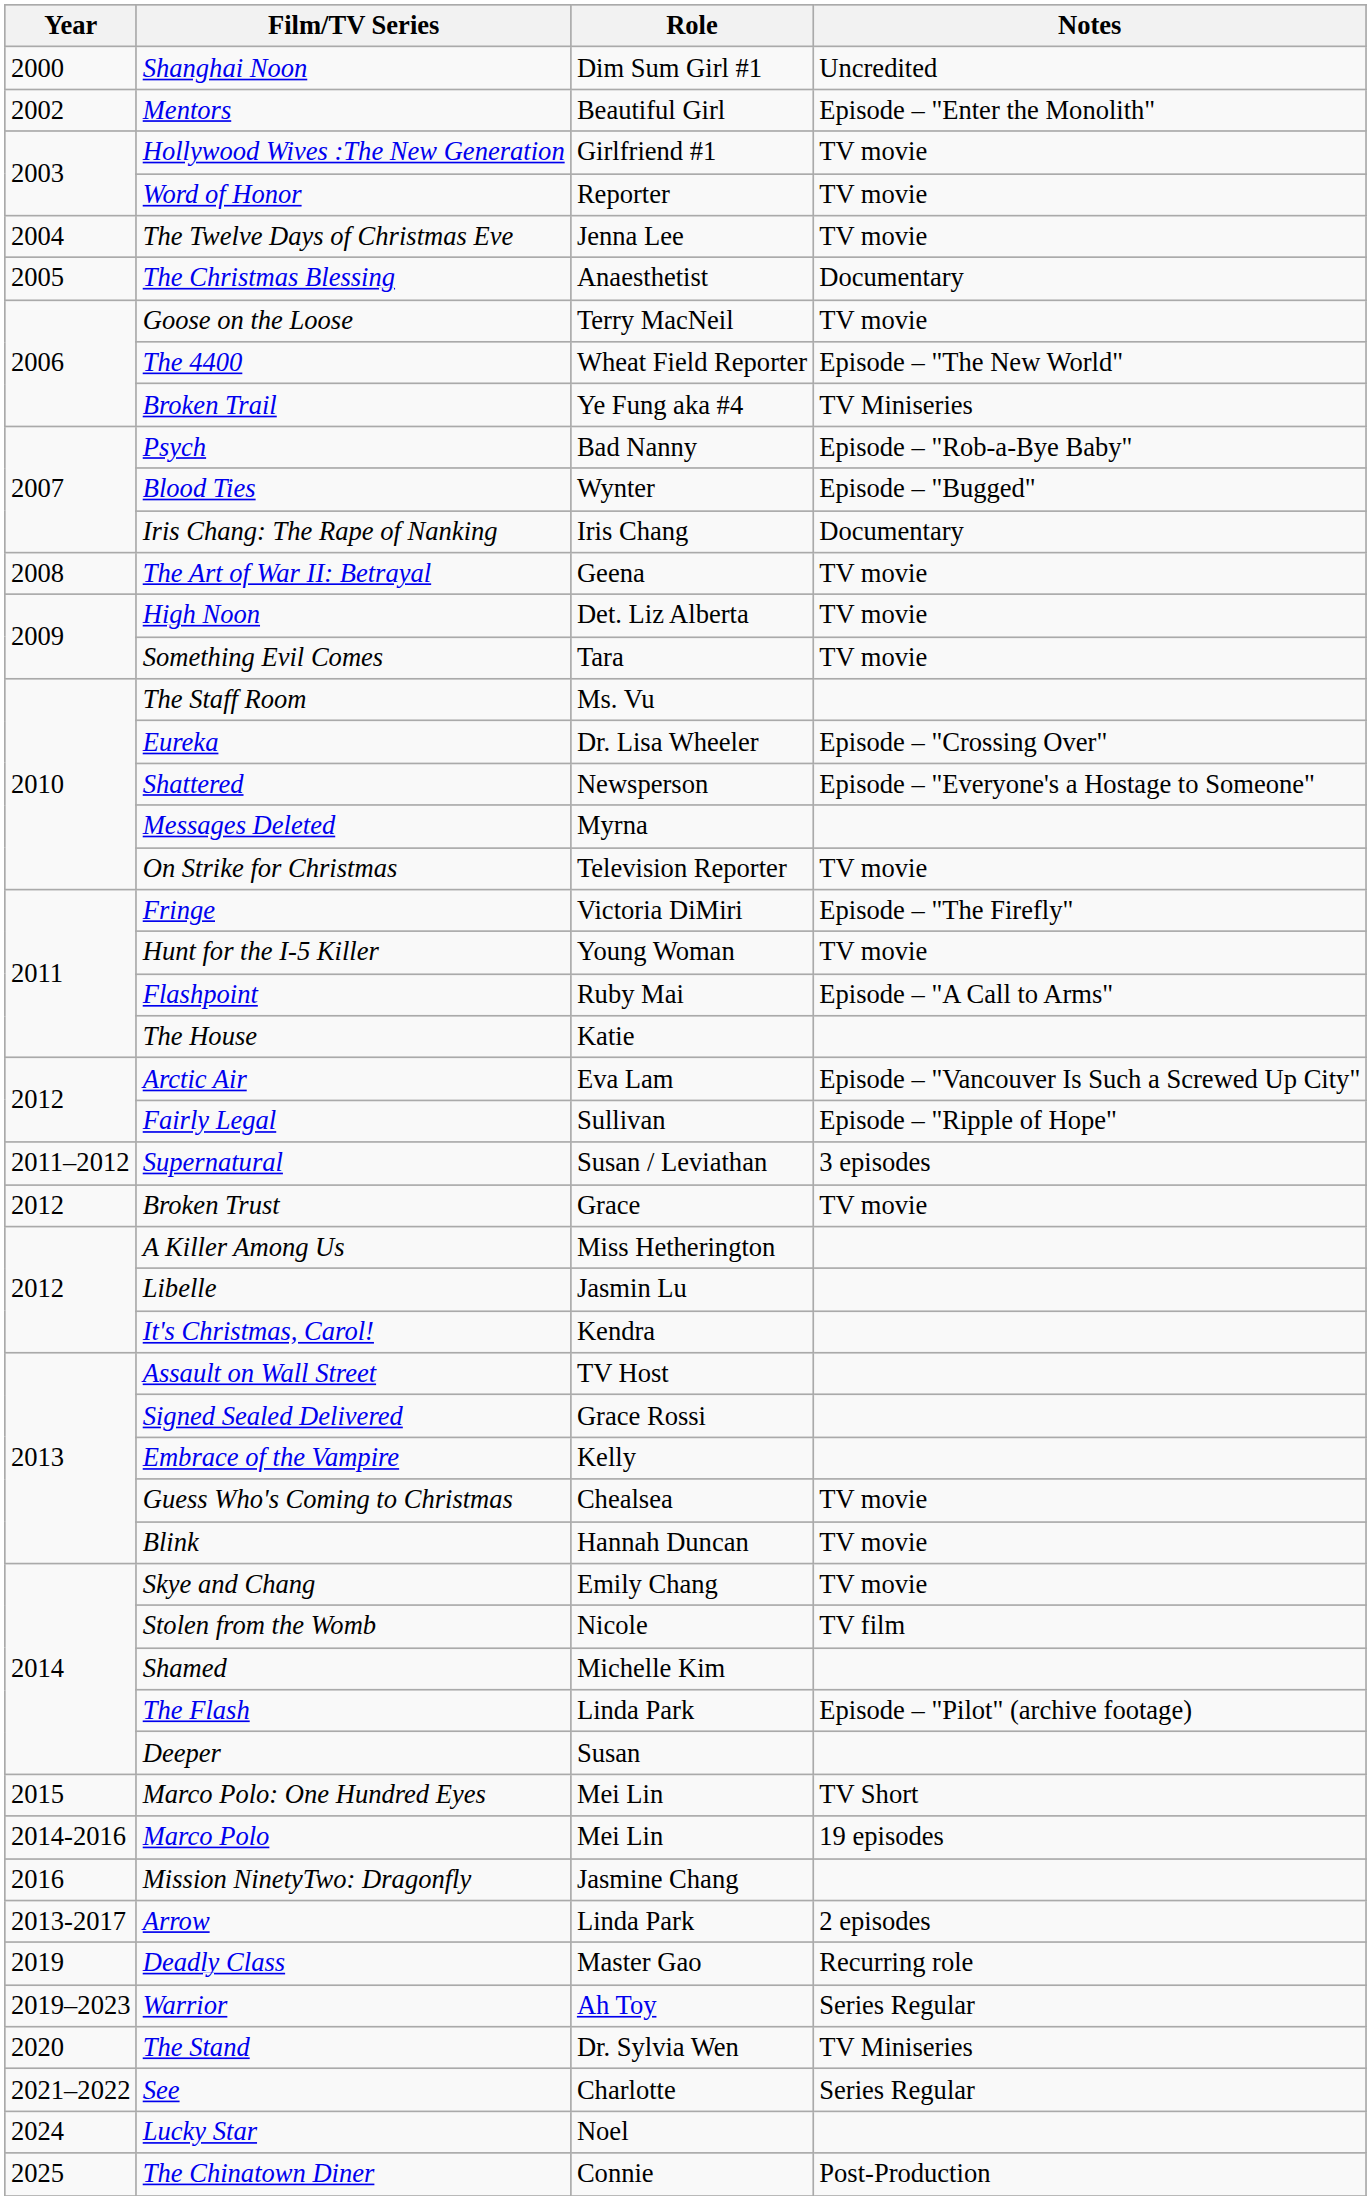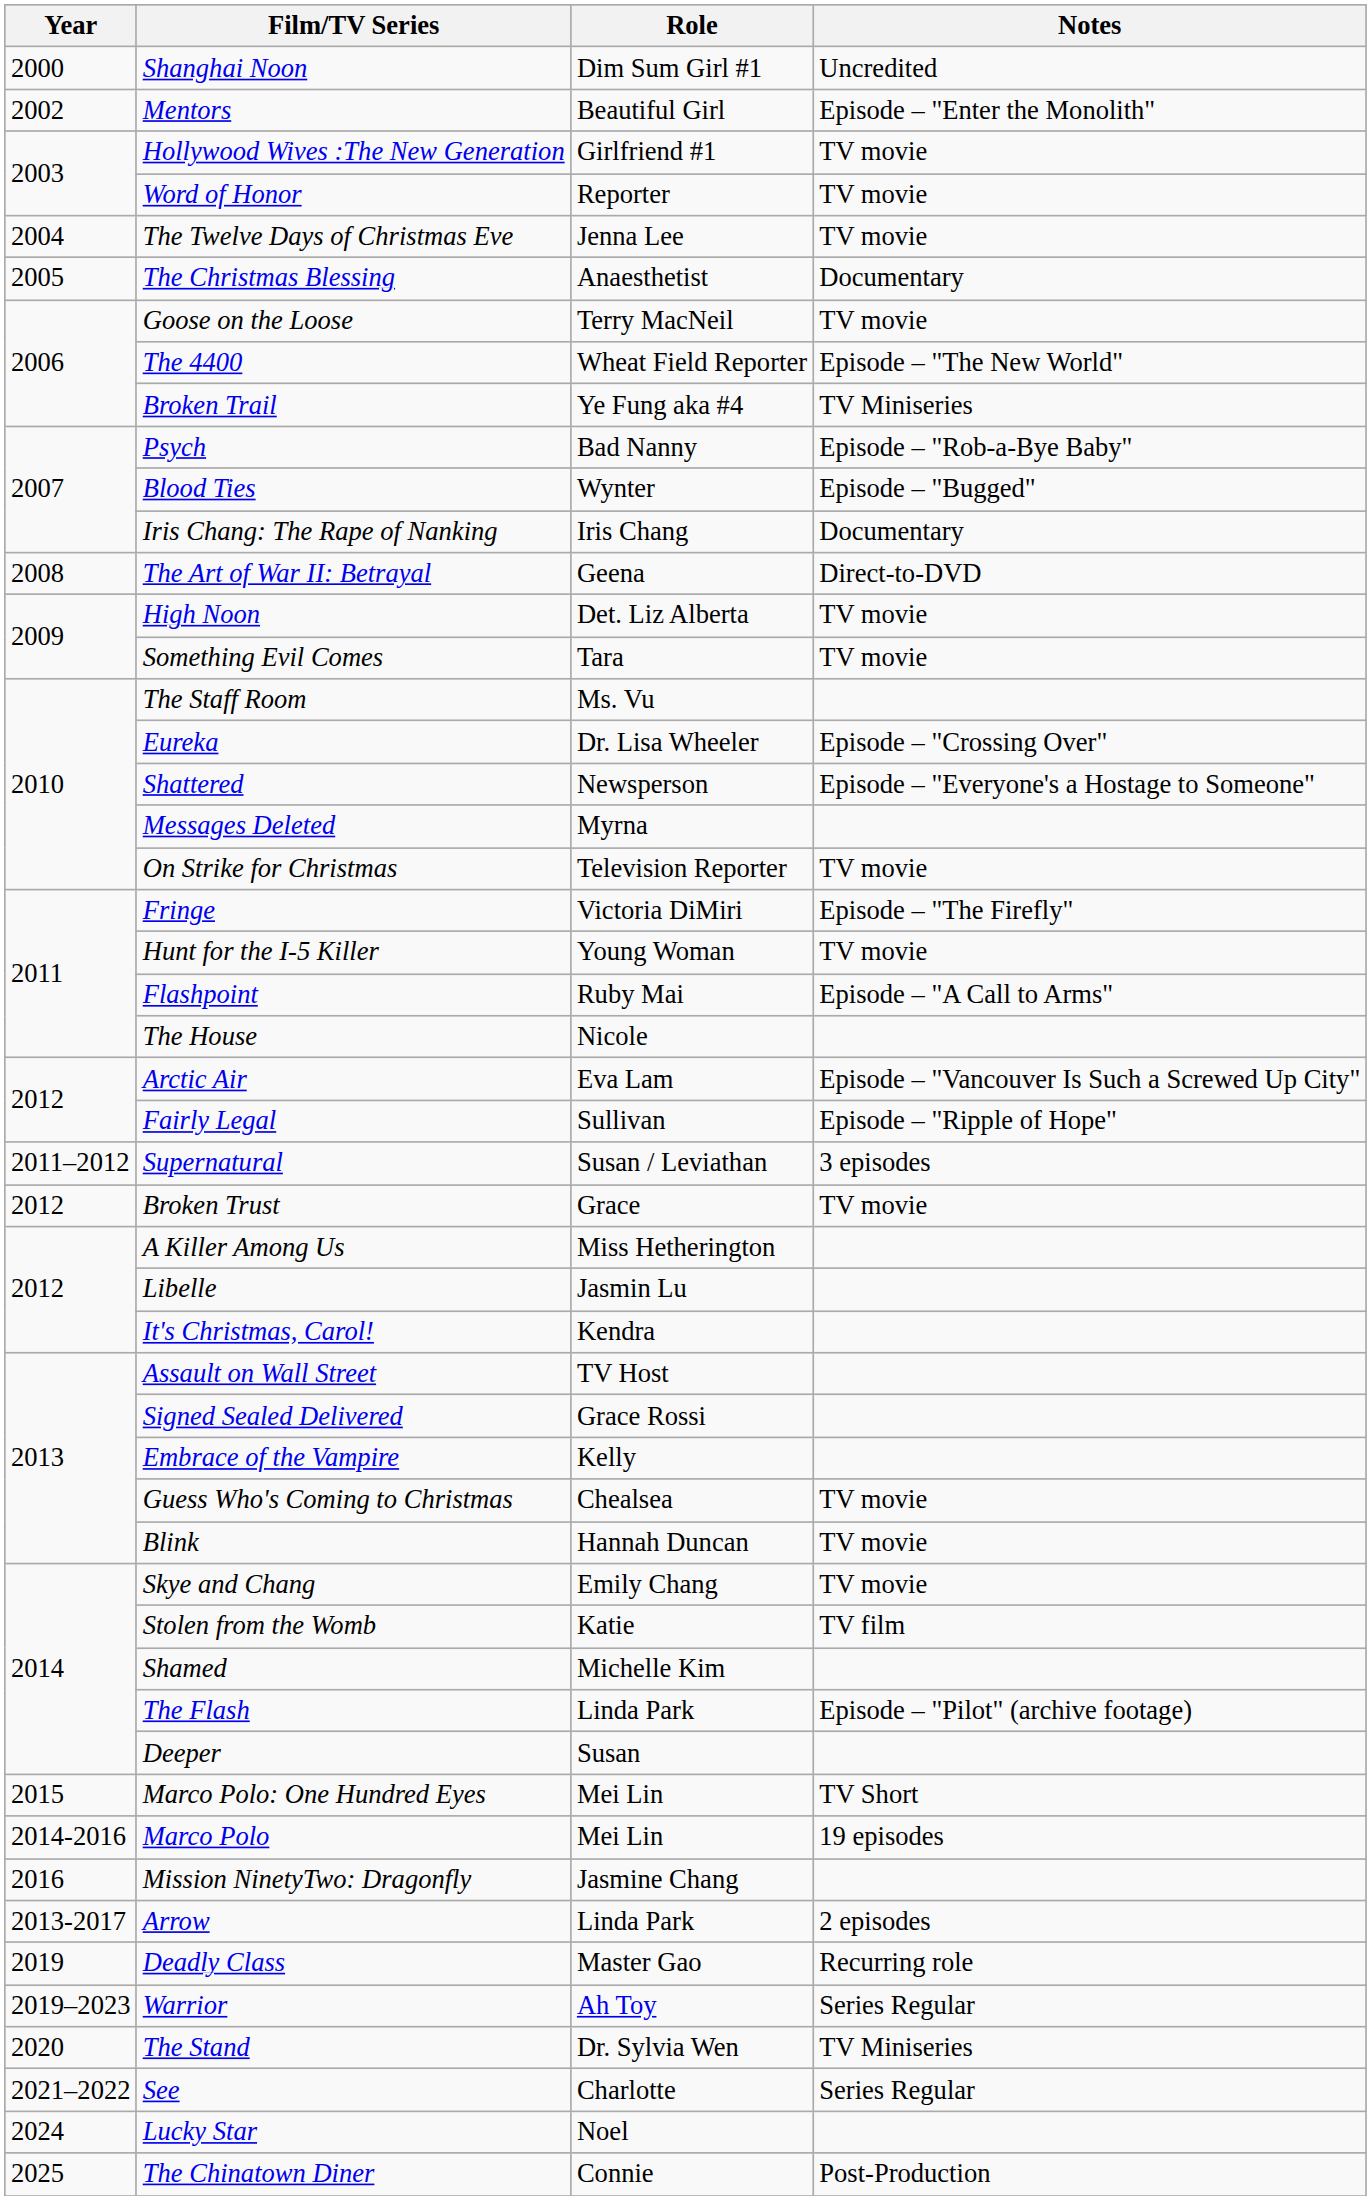 <table class="wikitable sortable">
 <tr>
 <th>Year</th>
 <th>Film/TV Series</th>
 <th>Role</th>
 <th class="unsortable">Notes</th>
 </tr>
 <tr>
 <td>2000</td>
 <td><em><a href='#'>Shanghai Noon</a></em></td>
 <td>Dim Sum Girl #1</td>
 <td>Uncredited</td>
 </tr>
 <tr>
 <td>2002</td>
 <td><em><a href='#'>Mentors</a></em></td>
 <td>Beautiful Girl</td>
 <td>Episode – "Enter the Monolith"</td>
 </tr>
 <tr>
 <td rowspan="2">2003</td>
 <td><em><a href='#'>Hollywood Wives :The New Generation</a></em></td>
 <td>Girlfriend #1</td>
 <td>TV movie</td>
 </tr>
 <tr>
 <td><a href='#'><em>Word of Honor</em></a></td>
 <td>Reporter</td>
 <td>TV movie</td>
 </tr>
 <tr>
 <td>2004</td>
 <td data-sort-value="Twelve Days of Christmas Eve, The"><em>The Twelve Days of Christmas Eve</em></td>
 <td>Jenna Lee</td>
 <td>TV movie</td>
 </tr>
 <tr>
 <td>2005</td>
 <td data-sort-value="Christmas Blessing, The"><em><a href='#'>The Christmas Blessing</a></em></td>
 <td>Anaesthetist</td>
 <td>Documentary</td>
 </tr>
 <tr>
 <td rowspan="3">2006</td>
 <td><em>Goose on the Loose</em></td>
 <td>Terry MacNeil</td>
 <td>TV movie</td>
 </tr>
 <tr>
 <td data-sort-value="4400, The"><em><a href='#'>The 4400</a></em></td>
 <td>Wheat Field Reporter</td>
 <td>Episode – "The New World"</td>
 </tr>
 <tr>
 <td><em><a href='#'>Broken Trail</a></em></td>
 <td>Ye Fung aka #4</td>
 <td>TV Miniseries</td>
 </tr>
 <tr>
 <td rowspan="3">2007</td>
 <td><em><a href='#'>Psych</a></em></td>
 <td>Bad Nanny</td>
 <td>Episode – "Rob-a-Bye Baby"</td>
 </tr>
 <tr>
 <td><em><a href='#'>Blood Ties</a></em></td>
 <td>Wynter</td>
 <td>Episode – "Bugged"</td>
 </tr>
 <tr>
 <td><em>Iris Chang: The Rape of Nanking</em></td>
 <td>Iris Chang</td>
 <td>Documentary</td>
 </tr>
 <tr>
 <td>2008</td>
 <td data-sort-value="Art of War II: Betrayal, The"><em><a href='#'>The Art of War II: Betrayal</a></em></td>
 <td>Geena</td>
-<td>TV movie</td>
+<td>Direct-to-DVD</td>
 </tr>
 <tr>
 <td rowspan="2">2009</td>
 <td><em><a href='#'>High Noon</a></em></td>
 <td>Det. Liz Alberta</td>
 <td>TV movie</td>
 </tr>
 <tr>
 <td><em>Something Evil Comes</em></td>
 <td>Tara</td>
 <td>TV movie</td>
 </tr>
 <tr>
 <td rowspan="5">2010</td>
 <td data-sort-value="Staff Room, The"><em>The Staff Room</em></td>
 <td>Ms. Vu</td>
 <td></td>
 </tr>
 <tr>
 <td><em><a href='#'>Eureka</a></em></td>
 <td>Dr. Lisa Wheeler</td>
 <td>Episode – "Crossing Over"</td>
 </tr>
 <tr>
 <td><em><a href='#'>Shattered</a></em></td>
 <td>Newsperson</td>
 <td>Episode – "Everyone's a Hostage to Someone"</td>
 </tr>
 <tr>
 <td><em><a href='#'>Messages Deleted</a></em></td>
 <td>Myrna</td>
 <td></td>
 </tr>
 <tr>
 <td><em>On Strike for Christmas</em></td>
 <td>Television Reporter</td>
 <td>TV movie</td>
 </tr>
 <tr>
 <td rowspan="4">2011</td>
 <td><em><a href='#'>Fringe</a></em></td>
 <td>Victoria DiMiri</td>
 <td>Episode – "The Firefly"</td>
 </tr>
 <tr>
 <td><em>Hunt for the I-5 Killer</em></td>
 <td>Young Woman</td>
 <td>TV movie</td>
 </tr>
 <tr>
 <td><em><a href='#'>Flashpoint</a></em></td>
 <td>Ruby Mai</td>
 <td>Episode – "A Call to Arms"</td>
 </tr>
 <tr>
 <td data-sort-value="House, The"><em>The House</em></td>
-<td>Katie</td>
+<td>Nicole</td>
 <td></td>
 </tr>
 <tr>
 <td rowspan="2">2012</td>
 <td><em><a href='#'>Arctic Air</a></em></td>
 <td>Eva Lam</td>
 <td>Episode – "Vancouver Is Such a Screwed Up City"</td>
 </tr>
 <tr>
 <td><em><a href='#'>Fairly Legal</a></em></td>
 <td>Sullivan</td>
 <td>Episode – "Ripple of Hope"</td>
 </tr>
 <tr>
 <td>2011–2012</td>
 <td><em><a href='#'>Supernatural</a></em></td>
 <td>Susan / Leviathan</td>
 <td>3 episodes</td>
 </tr>
 <tr>
 <td>2012</td>
 <td><em>Broken Trust</em></td>
 <td>Grace</td>
 <td>TV movie</td>
 </tr>
 <tr>
 <td rowspan="3">2012</td>
 <td data-sort-value="Killer Among Us, A"><em>A Killer Among Us</em></td>
 <td>Miss Hetherington</td>
 <td></td>
 </tr>
 <tr>
 <td><em>Libelle</em></td>
 <td>Jasmin Lu</td>
 <td></td>
 </tr>
 <tr>
 <td><em><a href='#'>It's Christmas, Carol!</a></em></td>
 <td>Kendra</td>
 <td></td>
 </tr>
 <tr>
 <td rowspan="5">2013</td>
 <td><em><a href='#'>Assault on Wall Street</a></em></td>
 <td>TV Host</td>
 <td></td>
 </tr>
 <tr>
 <td><em><a href='#'>Signed Sealed Delivered</a></em></td>
 <td>Grace Rossi</td>
 <td></td>
 </tr>
 <tr>
 <td><em><a href='#'>Embrace of the Vampire</a></em></td>
 <td>Kelly</td>
 <td></td>
 </tr>
 <tr>
 <td><em>Guess Who's Coming to Christmas</em></td>
 <td>Chealsea</td>
 <td>TV movie</td>
 </tr>
 <tr>
 <td><em>Blink</em></td>
 <td>Hannah Duncan</td>
 <td>TV movie</td>
 </tr>
 <tr>
 <td rowspan="5">2014</td>
 <td><em>Skye and Chang</em></td>
 <td>Emily Chang</td>
 <td>TV movie</td>
 </tr>
 <tr>
 <td><em>Stolen from the Womb</em></td>
-<td>Nicole</td>
+<td>Katie</td>
 <td>TV film</td>
 </tr>
 <tr>
 <td><em>Shamed</em></td>
 <td>Michelle Kim</td>
 <td></td>
 </tr>
 <tr>
 <td data-sort-value="Flash, The"><em><a href='#'>The Flash</a></em></td>
 <td>Linda Park</td>
 <td>Episode – "Pilot" (archive footage)</td>
 </tr>
 <tr>
 <td><em>Deeper</em></td>
 <td>Susan</td>
 <td></td>
 </tr>
 <tr>
 <td>2015</td>
 <td><em>Marco Polo: One Hundred Eyes</em></td>
 <td>Mei Lin</td>
 <td>TV Short</td>
 </tr>
 <tr>
 <td>2014-2016</td>
 <td><em><a href='#'>Marco Polo</a></em></td>
 <td>Mei Lin</td>
 <td>19 episodes</td>
 </tr>
 <tr>
 <td>2016</td>
 <td><em>Mission NinetyTwo: Dragonfly</em></td>
 <td>Jasmine Chang</td>
 <td></td>
 </tr>
 <tr>
 <td>2013-2017</td>
 <td><em><a href='#'>Arrow</a></em></td>
 <td>Linda Park</td>
 <td>2 episodes</td>
 </tr>
 <tr>
 <td>2019</td>
 <td><em><a href='#'>Deadly Class</a></em></td>
 <td>Master Gao</td>
 <td>Recurring role</td>
 </tr>
 <tr>
 <td>2019–2023</td>
 <td><em><a href='#'>Warrior</a></em></td>
 <td><a href='#'>Ah Toy</a></td>
 <td>Series Regular</td>
 </tr>
 <tr>
 <td>2020</td>
 <td data-sort-value="Stand, The"><em><a href='#'>The Stand</a></em></td>
 <td>Dr. Sylvia Wen</td>
 <td>TV Miniseries</td>
 </tr>
 <tr>
 <td>2021–2022</td>
 <td><em><a href='#'>See</a></em></td>
 <td>Charlotte</td>
 <td>Series Regular</td>
 </tr>
 <tr>
 <td>2024</td>
 <td><em><a href='#'>Lucky Star</a></em></td>
 <td>Noel</td>
 <td></td>
 </tr>
 <tr>
 <td>2025</td>
 <td data-sort-value="Chinatown Diner, The"><em><a href='#'>The Chinatown Diner</a></em></td>
 <td>Connie</td>
 <td>Post-Production</td>
 </tr>
 </table>
